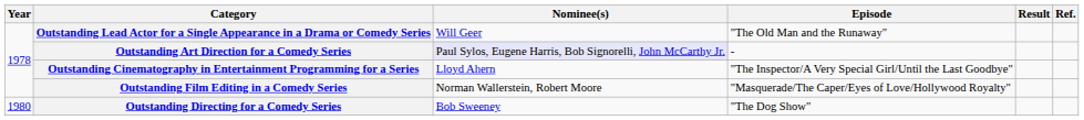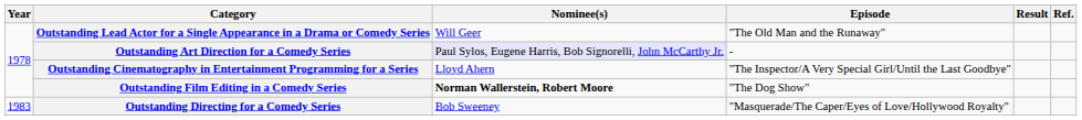 <table class="wikitable plainrowheaders">
 <tr>
 <th scope="col">Year</th>
 <th scope="col">Category</th>
 <th scope="col">Nominee(s)</th>
 <th scope="col">Episode</th>
 <th scope="col">Result</th>
 <th scope="col">Ref.</th>
 </tr>
 <tr>
 <td rowspan="4"><a href='#'>1978</a></td>
 <th scope="row"><a href='#'>Outstanding Lead Actor for a Single Appearance in a Drama or Comedy Series</a></th>
 <td><a href='#'>Will Geer</a></td>
 <td>"The Old Man and the Runaway"</td>
 <td></td>
 <td></td>
 </tr>
 <tr>
 <th scope="row"><a href='#'>Outstanding Art Direction for a Comedy Series</a></th>
 <td style="background: lavender;">Paul Sylos, Eugene Harris, Bob Signorelli, <a href='#'>John McCarthy Jr.</a></td>
 <td>-</td>
 <td></td>
 <td></td>
 </tr>
 <tr>
 <th scope="row"><a href='#'>Outstanding Cinematography in Entertainment Programming for a Series</a></th>
 <td><a href='#'>Lloyd Ahern</a></td>
 <td>"The Inspector/A Very Special Girl/Until the Last Goodbye"</td>
 <td></td>
 <td></td>
 </tr>
 <tr>
 <th scope="row"><a href='#'>Outstanding Film Editing in a Comedy Series</a></th>
-<td>Norman Wallerstein, Robert Moore</td>
+<td><strong>Norman Wallerstein, Robert Moore</strong></td>
+<td>"The Dog Show"</td>
+<td></td>
+<td></td>
+</tr>
+<tr>
+<td><a href='#'>1983</a></td>
+<th scope="row"><a href='#'>Outstanding Directing for a Comedy Series</a></th>
+<td><a href='#'>Bob Sweeney</a></td>
 <td>"Masquerade/The Caper/Eyes of Love/Hollywood Royalty"</td>
 <td></td>
 <td></td>
 </tr>
-<tr>
-<td><a href='#'>1980</a></td>
-<th scope="row"><a href='#'>Outstanding Directing for a Comedy Series</a></th>
-<td><a href='#'>Bob Sweeney</a></td>
-<td>"The Dog Show"</td>
-<td></td>
-<td></td>
-</tr>
 </table>
